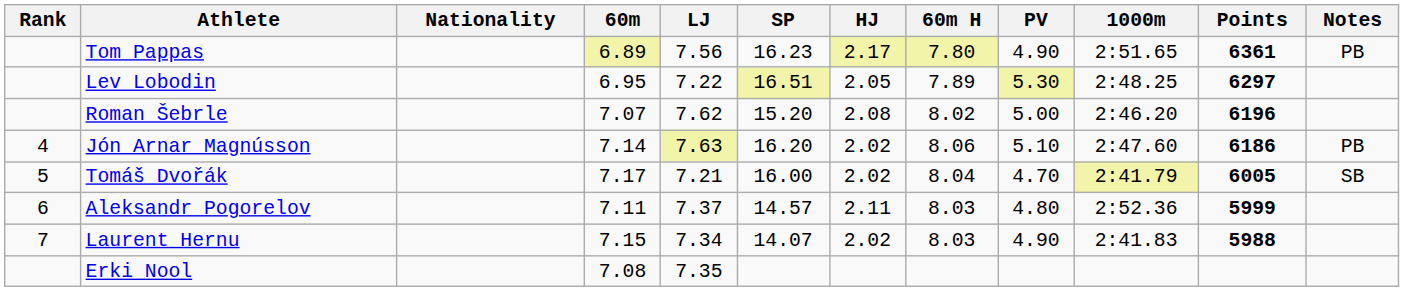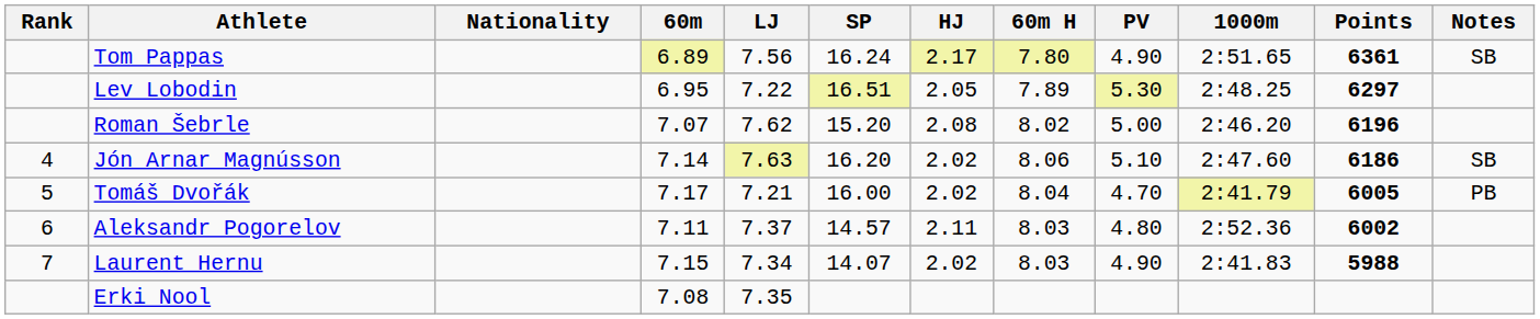 <table class="wikitable sortable" style=" text-align:center; font-size:110%;" width="80%">
 <tr>
 <th>Rank</th>
 <th>Athlete</th>
 <th>Nationality</th>
 <th>60m</th>
 <th>LJ</th>
 <th>SP</th>
 <th>HJ</th>
 <th>60m H</th>
 <th>PV</th>
 <th>1000m</th>
 <th>Points</th>
 <th>Notes</th>
 </tr>
 <tr>
 <td></td>
 <td align=left><a href='#'>Tom Pappas</a></td>
 <td align=left></td>
 <td bgcolor=#F2F5A9>6.89</td>
 <td>7.56</td>
-<td>16.23</td>
+<td>16.24</td>
 <td bgcolor=#F2F5A9>2.17</td>
 <td bgcolor=#F2F5A9>7.80</td>
 <td>4.90</td>
 <td>2:51.65</td>
 <td><strong>6361</strong></td>
-<td>PB</td>
+<td>SB</td>
 </tr>
 <tr>
 <td></td>
 <td align=left><a href='#'>Lev Lobodin</a></td>
 <td align=left></td>
 <td>6.95</td>
 <td>7.22</td>
 <td bgcolor=#F2F5A9>16.51</td>
 <td>2.05</td>
 <td>7.89</td>
 <td bgcolor=#F2F5A9>5.30</td>
 <td>2:48.25</td>
 <td><strong>6297</strong></td>
 <td></td>
 </tr>
 <tr>
 <td></td>
 <td align=left><a href='#'>Roman Šebrle</a></td>
 <td align=left></td>
 <td>7.07</td>
 <td>7.62</td>
 <td>15.20</td>
 <td>2.08</td>
 <td>8.02</td>
 <td>5.00</td>
 <td>2:46.20</td>
 <td><strong>6196</strong></td>
 <td></td>
 </tr>
 <tr>
 <td>4</td>
 <td align=left><a href='#'>Jón Arnar Magnússon</a></td>
 <td align=left></td>
 <td>7.14</td>
 <td bgcolor=#F2F5A9>7.63</td>
 <td>16.20</td>
 <td>2.02</td>
 <td>8.06</td>
 <td>5.10</td>
 <td>2:47.60</td>
 <td><strong>6186</strong></td>
-<td>PB</td>
+<td>SB</td>
 </tr>
 <tr>
 <td>5</td>
 <td align=left><a href='#'>Tomáš Dvořák</a></td>
 <td align=left></td>
 <td>7.17</td>
 <td>7.21</td>
 <td>16.00</td>
 <td>2.02</td>
 <td>8.04</td>
 <td>4.70</td>
 <td bgcolor=#F2F5A9>2:41.79</td>
 <td><strong>6005</strong></td>
-<td>SB</td>
+<td>PB</td>
 </tr>
 <tr>
 <td>6</td>
 <td align=left><a href='#'>Aleksandr Pogorelov</a></td>
 <td align=left></td>
 <td>7.11</td>
 <td>7.37</td>
 <td>14.57</td>
 <td>2.11</td>
 <td>8.03</td>
 <td>4.80</td>
 <td>2:52.36</td>
-<td><strong>5999</strong></td>
+<td><strong>6002</strong></td>
 <td></td>
 </tr>
 <tr>
 <td>7</td>
 <td align=left><a href='#'>Laurent Hernu</a></td>
 <td align=left></td>
 <td>7.15</td>
 <td>7.34</td>
 <td>14.07</td>
 <td>2.02</td>
 <td>8.03</td>
 <td>4.90</td>
 <td>2:41.83</td>
 <td><strong>5988</strong></td>
 <td></td>
 </tr>
 <tr>
 <td></td>
 <td align=left><a href='#'>Erki Nool</a></td>
 <td align=left></td>
 <td>7.08</td>
 <td>7.35</td>
 <td></td>
 <td></td>
 <td></td>
 <td></td>
 <td></td>
 <td><strong></strong></td>
 <td></td>
 </tr>
 </table>
